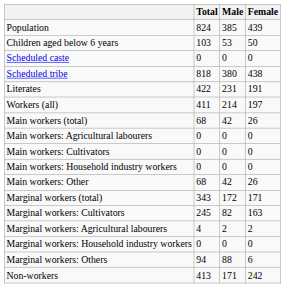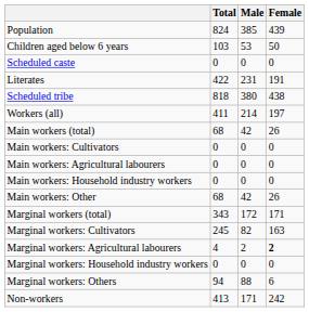 <table class="wikitable sortable">
 <tr>
 <th></th>
 <th>Total</th>
 <th>Male</th>
 <th>Female</th>
 </tr>
 <tr>
 <td>Population</td>
 <td>824</td>
 <td>385</td>
 <td>439</td>
 </tr>
 <tr>
 <td>Children aged below 6 years</td>
 <td>103</td>
 <td>53</td>
 <td>50</td>
 </tr>
 <tr>
 <td><a href='#'>Scheduled caste</a></td>
 <td>0</td>
 <td>0</td>
 <td>0</td>
 </tr>
 <tr>
+<td>Literates</td>
+<td>422</td>
+<td>231</td>
+<td>191</td>
+</tr>
+<tr>
 <td><a href='#'>Scheduled tribe</a></td>
 <td>818</td>
 <td>380</td>
 <td>438</td>
-</tr>
-<tr>
-<td>Literates</td>
-<td>422</td>
-<td>231</td>
-<td>191</td>
 </tr>
 <tr>
 <td>Workers (all)</td>
 <td>411</td>
 <td>214</td>
 <td>197</td>
 </tr>
 <tr>
 <td>Main workers (total)</td>
 <td>68</td>
 <td>42</td>
 <td>26</td>
 </tr>
 <tr>
-<td>Main workers: Agricultural labourers</td>
+<td>Main workers: Cultivators</td>
 <td>0</td>
 <td>0</td>
 <td>0</td>
 </tr>
 <tr>
-<td>Main workers: Cultivators</td>
+<td>Main workers: Agricultural labourers</td>
 <td>0</td>
 <td>0</td>
 <td>0</td>
 </tr>
 <tr>
 <td>Main workers: Household industry workers</td>
 <td>0</td>
 <td>0</td>
 <td>0</td>
 </tr>
 <tr>
 <td>Main workers: Other</td>
 <td>68</td>
 <td>42</td>
 <td>26</td>
 </tr>
 <tr>
 <td>Marginal workers (total)</td>
 <td>343</td>
 <td>172</td>
 <td>171</td>
 </tr>
 <tr>
 <td>Marginal workers: Cultivators</td>
 <td>245</td>
 <td>82</td>
 <td>163</td>
 </tr>
 <tr>
 <td>Marginal workers: Agricultural labourers</td>
 <td>4</td>
 <td>2</td>
-<td>2</td>
+<td><strong>2</strong></td>
 </tr>
 <tr>
 <td>Marginal workers: Household industry workers</td>
 <td>0</td>
 <td>0</td>
 <td>0</td>
 </tr>
 <tr>
 <td>Marginal workers: Others</td>
 <td>94</td>
 <td>88</td>
 <td>6</td>
 </tr>
 <tr>
 <td>Non-workers</td>
 <td>413</td>
 <td>171</td>
 <td>242</td>
 </tr>
 </table>
